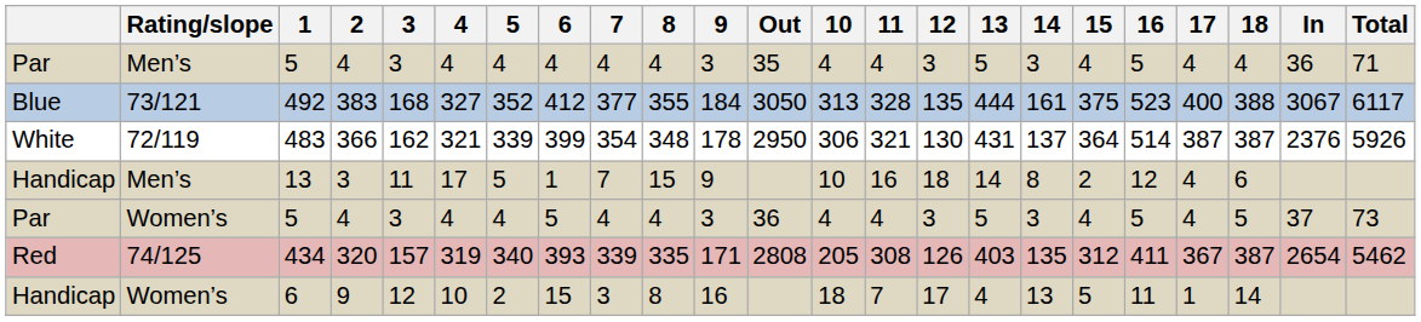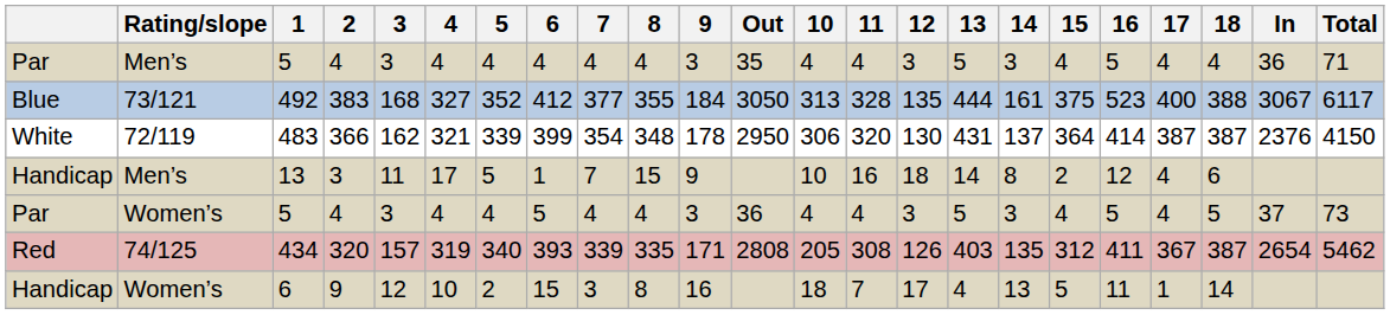 <table class="wikitable" style="margin: auto;">
 <tr style="font-weight:bold;">
 <th></th>
 <th>Rating/slope</th>
 <th>1</th>
 <th>2</th>
 <th>3</th>
 <th>4</th>
 <th>5</th>
 <th>6</th>
 <th>7</th>
 <th>8</th>
 <th>9</th>
 <th>Out</th>
 <th>10</th>
 <th>11</th>
 <th>12</th>
 <th>13</th>
 <th>14</th>
 <th>15</th>
 <th>16</th>
 <th>17</th>
 <th>18</th>
 <th>In</th>
 <th>Total</th>
 </tr>
 <tr style="vertical-align:middle; background-color: #dfd9c3">
 <td>Par</td>
 <td>Men’s</td>
 <td>5</td>
 <td>4</td>
 <td>3</td>
 <td>4</td>
 <td>4</td>
 <td>4</td>
 <td>4</td>
 <td>4</td>
 <td>3</td>
 <td>35</td>
 <td>4</td>
 <td>4</td>
 <td>3</td>
 <td>5</td>
 <td>3</td>
 <td>4</td>
 <td>5</td>
 <td>4</td>
 <td>4</td>
 <td>36</td>
 <td>71</td>
 </tr>
 <tr style="vertical-align:middle; background-color: #b8cce4">
 <td>Blue</td>
 <td>73/121</td>
 <td>492</td>
 <td>383</td>
 <td>168</td>
 <td>327</td>
 <td>352</td>
 <td>412</td>
 <td>377</td>
 <td>355</td>
 <td>184</td>
 <td>3050</td>
 <td>313</td>
 <td>328</td>
 <td>135</td>
 <td>444</td>
 <td>161</td>
 <td>375</td>
 <td>523</td>
 <td>400</td>
 <td>388</td>
 <td>3067</td>
 <td>6117</td>
 </tr>
 <tr style="vertical-align:middle; background-color: #ffffff">
 <td>White</td>
 <td>72/119</td>
 <td>483</td>
 <td>366</td>
 <td>162</td>
 <td>321</td>
 <td>339</td>
 <td>399</td>
 <td>354</td>
 <td>348</td>
 <td>178</td>
 <td>2950</td>
 <td>306</td>
-<td>321</td>
+<td>320</td>
 <td>130</td>
 <td>431</td>
 <td>137</td>
 <td>364</td>
-<td>514</td>
+<td>414</td>
 <td>387</td>
 <td>387</td>
 <td>2376</td>
-<td>5926</td>
+<td>4150</td>
 </tr>
 <tr style="vertical-align:middle; background-color: #dfd9c3">
 <td>Handicap</td>
 <td>Men’s</td>
 <td>13</td>
 <td>3</td>
 <td>11</td>
 <td>17</td>
 <td>5</td>
 <td>1</td>
 <td>7</td>
 <td>15</td>
 <td>9</td>
 <td></td>
 <td>10</td>
 <td>16</td>
 <td>18</td>
 <td>14</td>
 <td>8</td>
 <td>2</td>
 <td>12</td>
 <td>4</td>
 <td>6</td>
 <td></td>
 <td></td>
 </tr>
 <tr style="vertical-align:middle; background-color: #dfd9c3">
 <td>Par</td>
 <td>Women’s</td>
 <td>5</td>
 <td>4</td>
 <td>3</td>
 <td>4</td>
 <td>4</td>
 <td>5</td>
 <td>4</td>
 <td>4</td>
 <td>3</td>
 <td>36</td>
 <td>4</td>
 <td>4</td>
 <td>3</td>
 <td>5</td>
 <td>3</td>
 <td>4</td>
 <td>5</td>
 <td>4</td>
 <td>5</td>
 <td>37</td>
 <td>73</td>
 </tr>
 <tr style="vertical-align:middle; background-color: #e5b7b7">
 <td>Red</td>
 <td>74/125</td>
 <td>434</td>
 <td>320</td>
 <td>157</td>
 <td>319</td>
 <td>340</td>
 <td>393</td>
 <td>339</td>
 <td>335</td>
 <td>171</td>
 <td>2808</td>
 <td>205</td>
 <td>308</td>
 <td>126</td>
 <td>403</td>
 <td>135</td>
 <td>312</td>
 <td>411</td>
 <td>367</td>
 <td>387</td>
 <td>2654</td>
 <td>5462</td>
 </tr>
 <tr style="vertical-align:middle; background-color: #dfd9c3">
 <td>Handicap</td>
 <td>Women’s</td>
 <td>6</td>
 <td>9</td>
 <td>12</td>
 <td>10</td>
 <td>2</td>
 <td>15</td>
 <td>3</td>
 <td>8</td>
 <td>16</td>
 <td></td>
 <td>18</td>
 <td>7</td>
 <td>17</td>
 <td>4</td>
 <td>13</td>
 <td>5</td>
 <td>11</td>
 <td>1</td>
 <td>14</td>
 <td></td>
 <td></td>
 </tr>
 </table>
